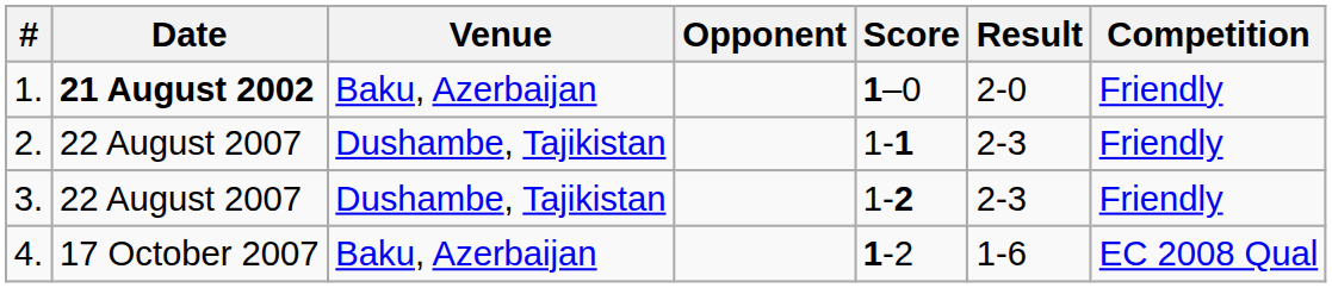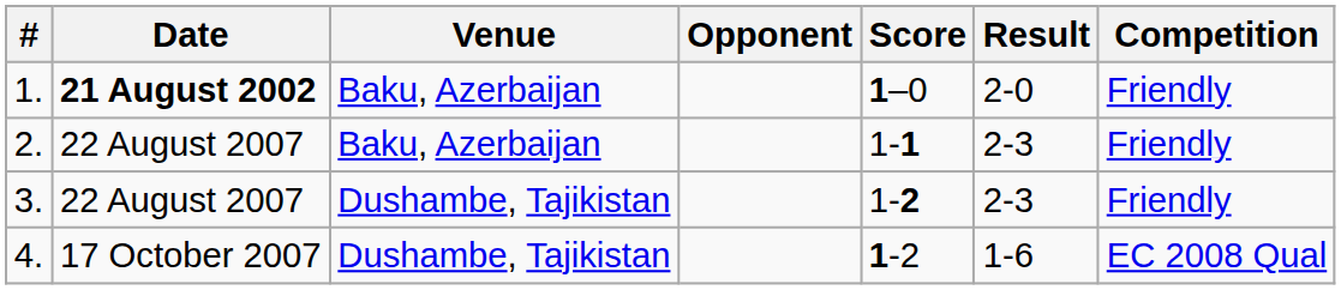 <table class=wikitable style=font-size:90%>
 <tr>
 <th>#</th>
 <th>Date</th>
 <th>Venue</th>
 <th>Opponent</th>
 <th>Score</th>
 <th>Result</th>
 <th>Competition</th>
 </tr>
 <tr>
 <td>1.</td>
 <td><strong>21 August 2002</strong></td>
 <td><a href='#'>Baku</a>, <a href='#'>Azerbaijan</a></td>
 <td></td>
 <td><strong>1</strong>–0</td>
 <td>2-0</td>
 <td><a href='#'>Friendly</a></td>
 </tr>
 <tr>
 <td>2.</td>
 <td>22 August 2007</td>
-<td><a href='#'>Dushambe</a>, <a href='#'>Tajikistan</a></td>
+<td><a href='#'>Baku</a>, <a href='#'>Azerbaijan</a></td>
 <td></td>
 <td>1-<strong>1</strong></td>
 <td>2-3</td>
 <td><a href='#'>Friendly</a></td>
 </tr>
 <tr>
 <td>3.</td>
 <td>22 August 2007</td>
 <td><a href='#'>Dushambe</a>, <a href='#'>Tajikistan</a></td>
 <td></td>
 <td>1-<strong>2</strong></td>
 <td>2-3</td>
 <td><a href='#'>Friendly</a></td>
 </tr>
 <tr>
 <td>4.</td>
 <td>17 October 2007</td>
-<td><a href='#'>Baku</a>, <a href='#'>Azerbaijan</a></td>
+<td><a href='#'>Dushambe</a>, <a href='#'>Tajikistan</a></td>
 <td></td>
 <td><strong>1</strong>-2</td>
 <td>1-6</td>
 <td><a href='#'>EC 2008 Qual</a></td>
 </tr>
 </table>
